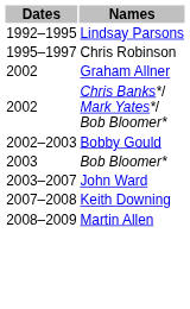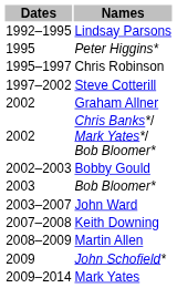 <table class="toccolours">
 <tr>
 <th bgcolor=silver>Dates</th>
 <th bgcolor=silver>Names</th>
 </tr>
 <tr>
 <td>1992–1995</td>
 <td> <a href='#'>Lindsay Parsons</a></td>
 </tr>
 <tr>
+<td>1995</td>
+<td> <em>Peter Higgins*</em></td>
+</tr>
+<tr>
 <td>1995–1997</td>
 <td> Chris Robinson</td>
+</tr>
+<tr>
+<td>1997–2002</td>
+<td> <a href='#'>Steve Cotterill</a></td>
 </tr>
 <tr>
 <td>2002</td>
 <td> <a href='#'>Graham Allner</a></td>
 </tr>
 <tr>
 <td>2002</td>
 <td> <em><a href='#'>Chris Banks</a>*</em>/<br> <em><a href='#'>Mark Yates</a>*</em>/<br> <em>Bob Bloomer*</em></td>
 </tr>
 <tr>
 <td>2002–2003</td>
 <td> <a href='#'>Bobby Gould</a></td>
 </tr>
 <tr>
 <td>2003</td>
 <td> <em>Bob Bloomer*</em></td>
 </tr>
 <tr>
 <td>2003–2007</td>
 <td> <a href='#'>John Ward</a></td>
 </tr>
 <tr>
 <td>2007–2008</td>
 <td> <a href='#'>Keith Downing</a></td>
 </tr>
 <tr>
 <td>2008–2009</td>
 <td> <a href='#'>Martin Allen</a></td>
 </tr>
+<tr>
+<td>2009</td>
+<td> <em><a href='#'>John Schofield</a>*</em></td>
+</tr>
+<tr>
+<td>2009–2014</td>
+<td> <a href='#'>Mark Yates</a></td>
+</tr>
 </table>
